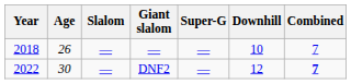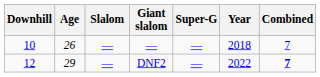 <table class=wikitable style="text-align:center">
 <tr>
-<th>  Year  </th>
+<th>Downhill</th>
 <th> Age </th>
 <th> Slalom </th>
 <th> Giant <br> slalom </th>
 <th>Super-G</th>
-<th>Downhill</th>
+<th>  Year  </th>
 <th>Combined</th>
 </tr>
 <tr>
-<td><a href='#'>2018</a></td>
+<td><a href='#'>10</a></td>
 <td><em>26</em></td>
 <td><a href='#'>—</a></td>
 <td><a href='#'>—</a></td>
 <td><a href='#'>—</a></td>
-<td><a href='#'>10</a></td>
+<td><a href='#'>2018</a></td>
 <td><a href='#'>7</a></td>
 </tr>
 <tr>
-<td><a href='#'>2022</a></td>
-<td><em>30</em></td>
+<td><a href='#'>12</a></td>
+<td><em>29</em></td>
 <td><a href='#'>—</a></td>
 <td><a href='#'>DNF2</a></td>
 <td><a href='#'>—</a></td>
-<td><a href='#'>12</a></td>
+<td><a href='#'>2022</a></td>
 <td><strong><a href='#'>7</a></strong></td>
 </tr>
 </table>
